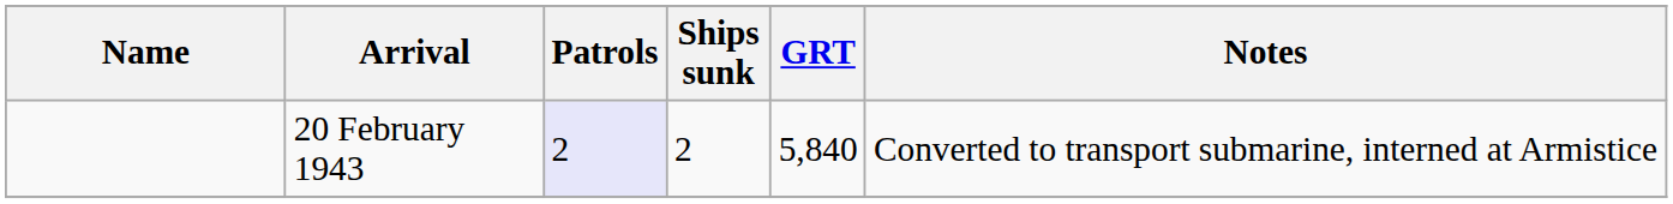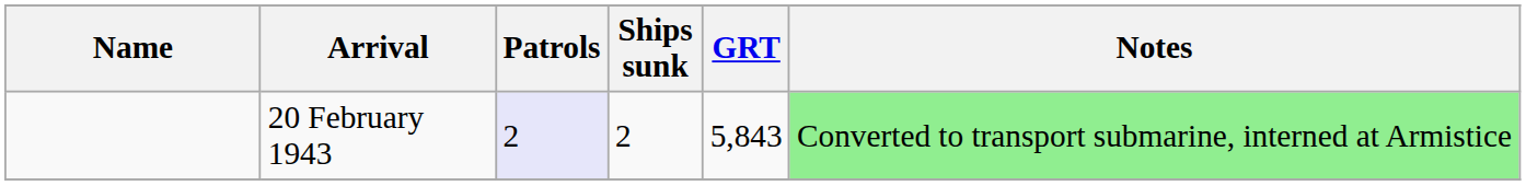 <table class="wikitable">
 <tr>
 </tr>
 <tr>
 <th scope="col" width="120px">Name</th>
 <th scope="col" width="110px">Arrival</th>
 <th scope="col" width="40px">Patrols</th>
 <th scope="col" width="40px">Ships<br>sunk</th>
 <th scope="col" width="15px"><a href='#'>GRT</a></th>
 <th>Notes</th>
 </tr>
 <tr>
 <td></td>
 <td>20 February 1943</td>
 <td style="background: lavender;">2</td>
 <td>2</td>
-<td align="right">5,840</td>
-<td>Converted to transport submarine, interned at Armistice</td>
+<td align="right">5,843</td>
+<td style="background: lightgreen;">Converted to transport submarine, interned at Armistice</td>
 </tr>
 <tr>
 </tr>
 </table>
